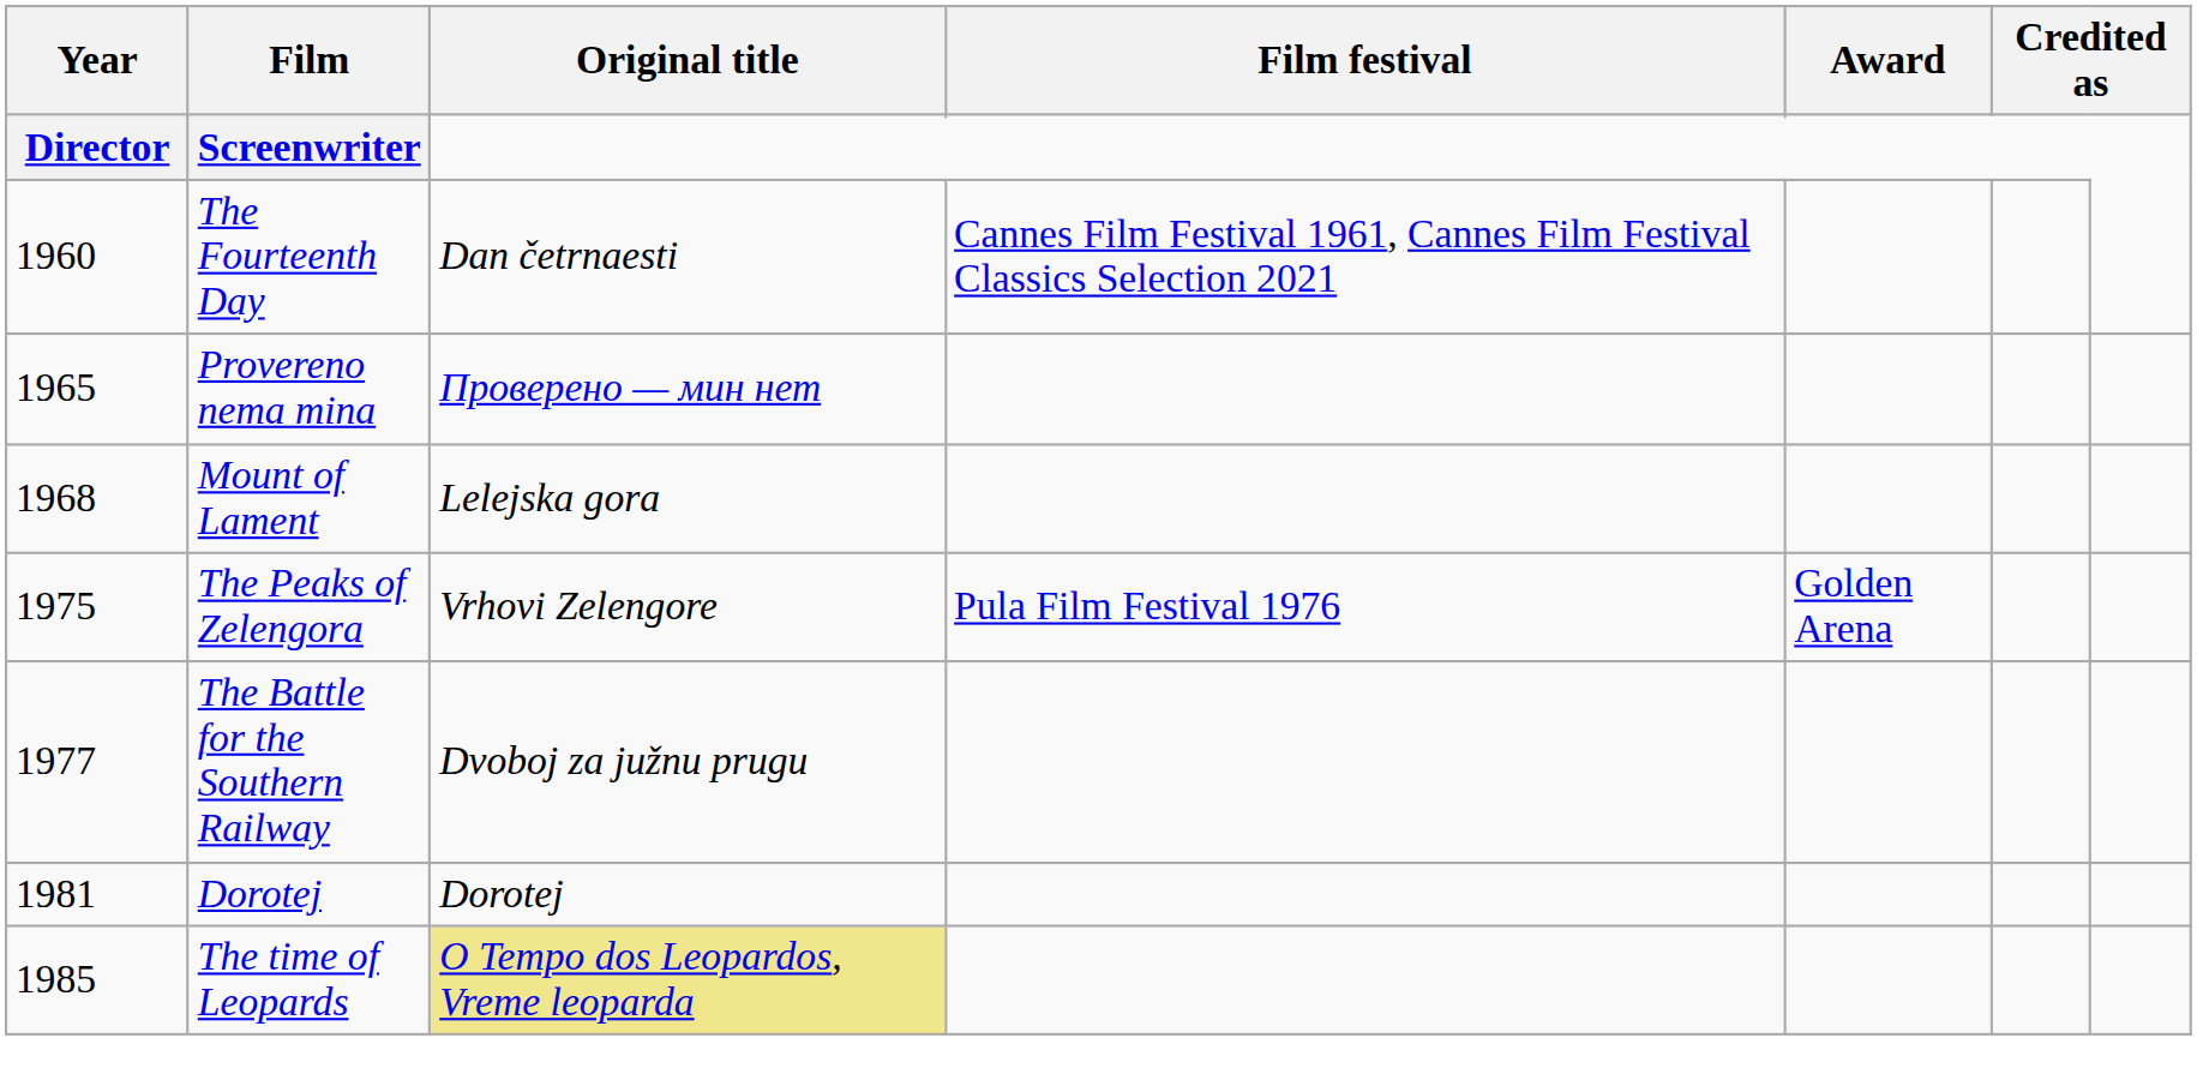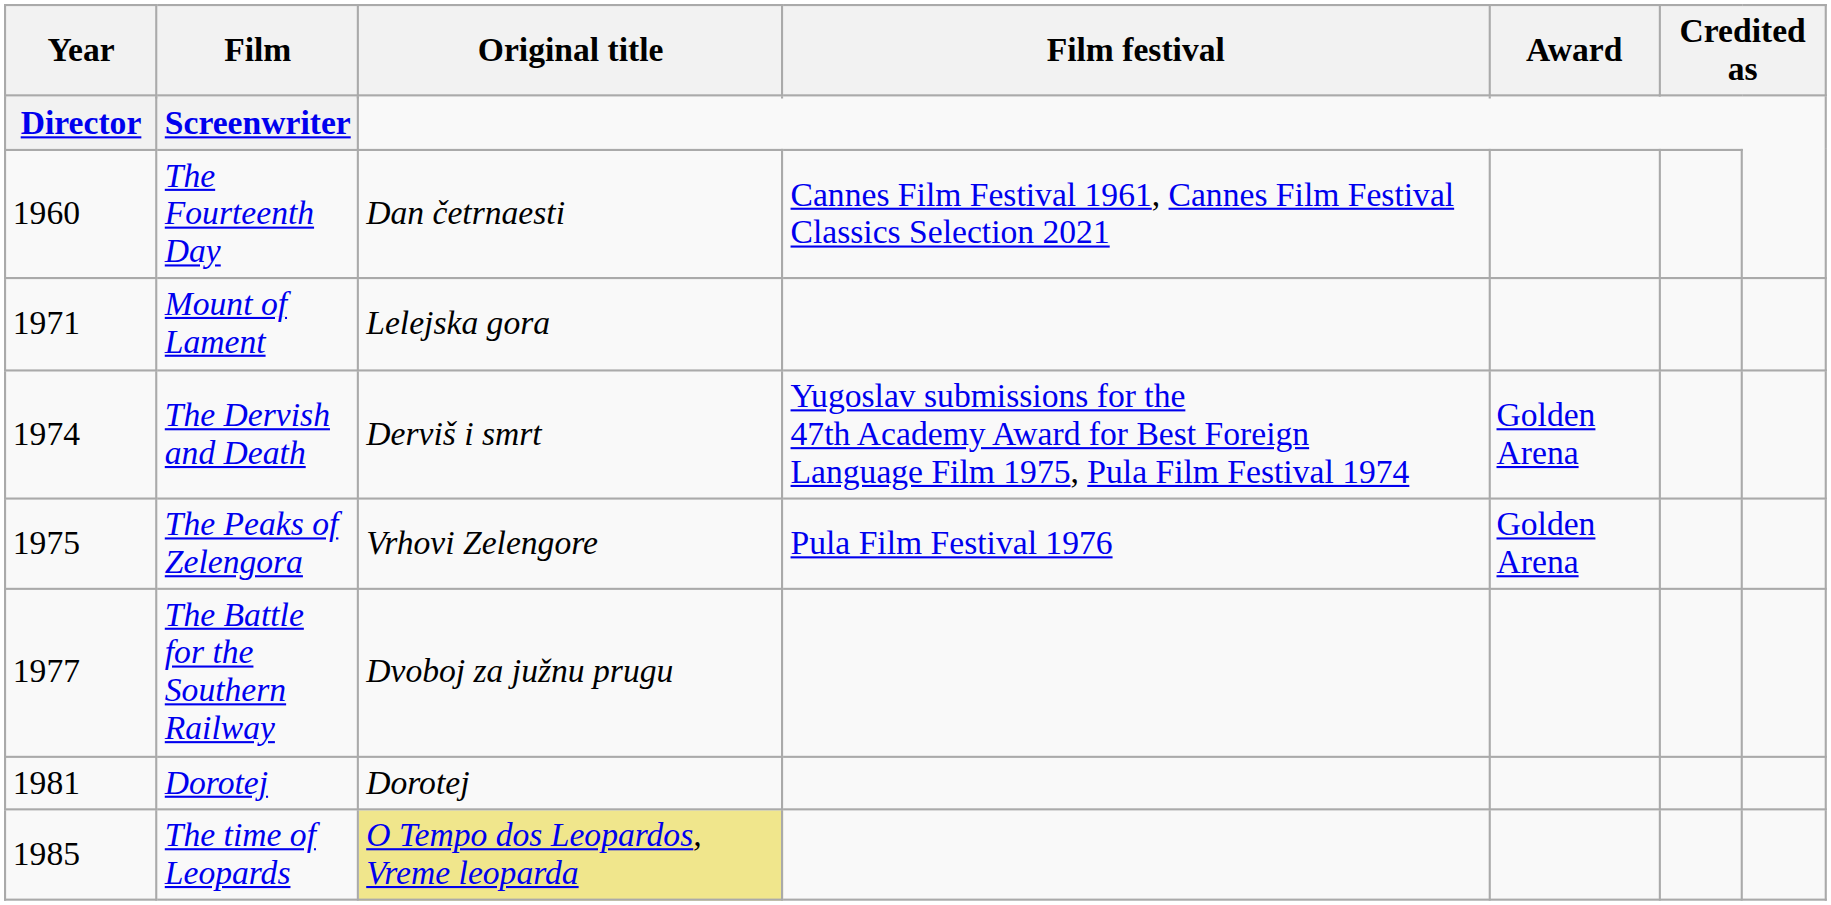 <table class="wikitable">
 <tr>
 <th rowspan="2" width="33">Year</th>
 <th rowspan="2">Film</th>
 <th rowspan="2">Original title</th>
 <th rowspan="2">Film festival</th>
 <th rowspan="2">Award</th>
 <th colspan="2">Credited as</th>
 </tr>
 <tr>
 </tr>
 <tr>
 <th width=65><a href='#'>Director</a></th>
 <th width=65><a href='#'>Screenwriter</a></th>
 </tr>
 <tr>
 <td>1960</td>
 <td><em><a href='#'>The Fourteenth Day</a></em></td>
 <td><em>Dan četrnaesti</em></td>
 <td><a href='#'>Cannes Film Festival 1961</a>, <a href='#'>Cannes Film Festival Classics Selection 2021</a></td>
 <td></td>
 <td></td>
 </tr>
 <tr>
-<td>1965</td>
-<td><em><a href='#'>Provereno nema mina</a></em></td>
-<td><em><a href='#'>Проверено — мин нет</a> </em></td>
+<td>1971</td>
+<td><em><a href='#'>Mount of Lament</a></em></td>
+<td><em>Lelejska gora</em></td>
 <td></td>
 <td></td>
 <td></td>
 <td></td>
 </tr>
 <tr>
-<td>1968</td>
-<td><em><a href='#'>Mount of Lament</a></em></td>
-<td><em>Lelejska gora</em></td>
-<td></td>
-<td></td>
+<td>1974</td>
+<td><em><a href='#'>The Dervish and Death</a></em></td>
+<td><em>Derviš i smrt</em></td>
+<td><a href='#'>Yugoslav submissions for the <br>47th Academy Award for Best Foreign<br> Language Film 1975</a>, <a href='#'>Pula Film Festival 1974</a></td>
+<td><a href='#'>Golden Arena</a></td>
 <td></td>
 <td></td>
 </tr>
 <tr>
 <td>1975</td>
 <td><em><a href='#'>The Peaks of Zelengora</a></em></td>
 <td><em>Vrhovi Zelengore</em></td>
 <td><a href='#'>Pula Film Festival 1976</a></td>
 <td><a href='#'>Golden Arena</a></td>
 <td></td>
 <td></td>
 </tr>
 <tr>
 <td>1977</td>
 <td><em><a href='#'>The Battle for the Southern Railway</a></em></td>
 <td><em>Dvoboj za južnu prugu</em></td>
 <td></td>
 <td></td>
 <td></td>
 <td></td>
 </tr>
 <tr>
 <td>1981</td>
 <td><em><a href='#'>Dorotej</a></em></td>
 <td><em>Dorotej</em></td>
 <td></td>
 <td></td>
 <td></td>
 <td></td>
 </tr>
 <tr>
 <td>1985</td>
 <td><em><a href='#'>The time of Leopards</a></em></td>
 <td style="background: khaki;"><em><a href='#'>O Tempo dos Leopardos</a>, <a href='#'>Vreme leoparda</a></em></td>
 <td></td>
 <td></td>
 <td></td>
 <td></td>
 </tr>
 </table>
